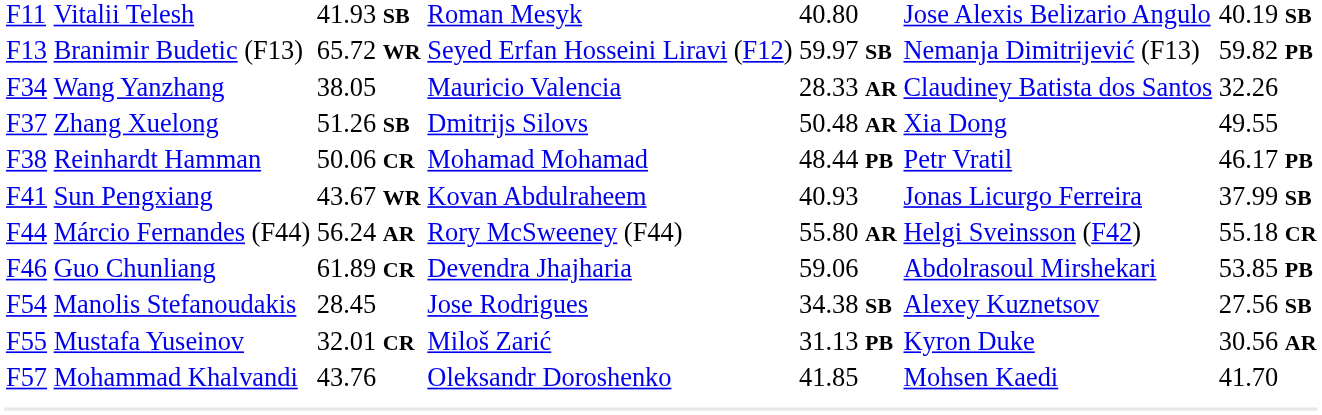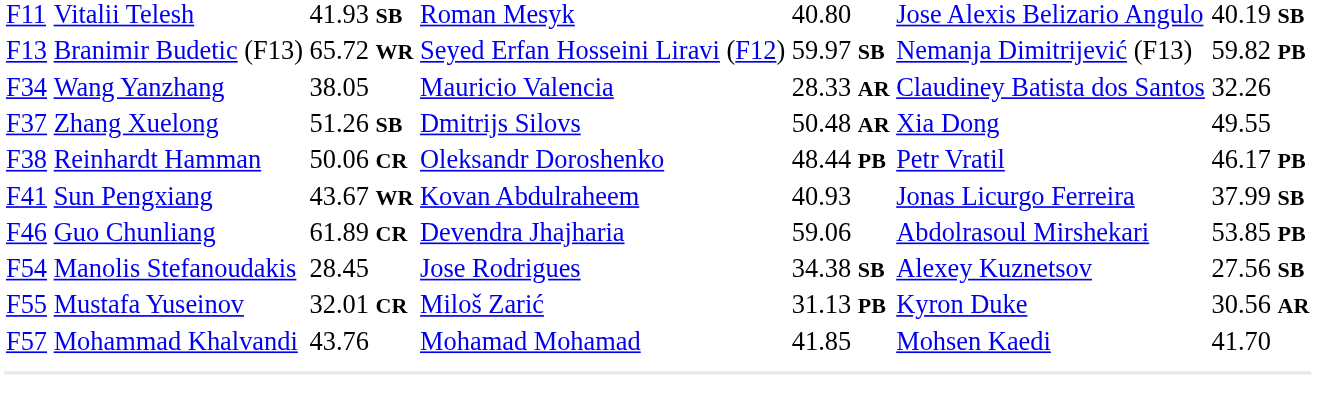 <table>
 <tr>
 <td><a href='#'>F11</a></td>
 <td><a href='#'>Vitalii Telesh</a><br></td>
 <td>41.93 <small><strong>SB</strong></small></td>
 <td><a href='#'>Roman Mesyk</a><br></td>
 <td>40.80</td>
 <td><a href='#'>Jose Alexis Belizario Angulo</a><br></td>
 <td>40.19 <small><strong>SB</strong></small></td>
 </tr>
 <tr>
 <td><a href='#'>F13</a></td>
 <td><a href='#'>Branimir Budetic</a> (F13)<br></td>
 <td>65.72 <small><strong>WR</strong></small></td>
 <td><a href='#'>Seyed Erfan Hosseini Liravi</a> (<a href='#'>F12</a>)<br></td>
 <td>59.97 <small><strong>SB</strong></small></td>
 <td><a href='#'>Nemanja Dimitrijević</a> (F13)<br></td>
 <td>59.82 <small><strong>PB</strong></small></td>
 </tr>
 <tr>
 <td><a href='#'>F34</a></td>
 <td><a href='#'>Wang Yanzhang</a><br></td>
 <td>38.05</td>
 <td><a href='#'>Mauricio Valencia</a><br></td>
 <td>28.33 <small><strong>AR</strong></small></td>
 <td><a href='#'>Claudiney Batista dos Santos</a><br></td>
 <td>32.26</td>
 </tr>
 <tr>
 <td><a href='#'>F37</a></td>
 <td><a href='#'>Zhang Xuelong</a><br></td>
 <td>51.26 <small><strong>SB</strong></small></td>
 <td><a href='#'>Dmitrijs Silovs</a><br></td>
 <td>50.48 <small><strong>AR</strong></small></td>
 <td><a href='#'>Xia Dong</a><br></td>
 <td>49.55</td>
 </tr>
 <tr>
 <td><a href='#'>F38</a></td>
 <td><a href='#'>Reinhardt Hamman</a><br></td>
 <td>50.06 <small><strong>CR</strong></small></td>
-<td><a href='#'>Mohamad Mohamad</a><br></td>
+<td><a href='#'>Oleksandr Doroshenko</a><br></td>
 <td>48.44 <small><strong>PB</strong></small></td>
 <td><a href='#'>Petr Vratil</a><br></td>
 <td>46.17 <small><strong>PB</strong></small></td>
 </tr>
 <tr>
 <td><a href='#'>F41</a></td>
 <td><a href='#'>Sun Pengxiang</a><br></td>
 <td>43.67 <small><strong>WR</strong></small></td>
 <td><a href='#'>Kovan Abdulraheem</a><br></td>
 <td>40.93</td>
 <td><a href='#'>Jonas Licurgo Ferreira</a><br></td>
 <td>37.99 <small><strong>SB</strong></small></td>
-</tr>
-<tr>
-<td><a href='#'>F44</a></td>
-<td><a href='#'>Márcio Fernandes</a> (F44)<br></td>
-<td>56.24 <small><strong>AR</strong></small></td>
-<td><a href='#'>Rory McSweeney</a> (F44)<br></td>
-<td>55.80 <small><strong>AR</strong></small></td>
-<td><a href='#'>Helgi Sveinsson</a> (<a href='#'>F42</a>)<br></td>
-<td>55.18 <small><strong>CR</strong></small></td>
 </tr>
 <tr>
 <td><a href='#'>F46</a></td>
 <td><a href='#'>Guo Chunliang</a><br></td>
 <td>61.89 <small><strong>CR</strong></small></td>
 <td><a href='#'>Devendra Jhajharia</a><br></td>
 <td>59.06</td>
 <td><a href='#'>Abdolrasoul Mirshekari</a><br></td>
 <td>53.85  <small><strong>PB</strong></small></td>
 </tr>
 <tr>
 <td><a href='#'>F54</a></td>
 <td><a href='#'>Manolis Stefanoudakis</a><br></td>
 <td>28.45</td>
 <td><a href='#'>Jose Rodrigues</a><br></td>
 <td>34.38 <small><strong>SB</strong></small></td>
 <td><a href='#'>Alexey Kuznetsov</a><br></td>
 <td>27.56 <small><strong>SB</strong></small></td>
 </tr>
 <tr>
 <td><a href='#'>F55</a></td>
 <td><a href='#'>Mustafa Yuseinov</a><br></td>
 <td>32.01 <small><strong>CR</strong></small></td>
 <td><a href='#'>Miloš Zarić</a><br></td>
 <td>31.13 <small><strong>PB</strong></small></td>
 <td><a href='#'>Kyron Duke</a><br></td>
 <td>30.56 <small><strong>AR</strong></small></td>
 </tr>
 <tr>
 <td><a href='#'>F57</a></td>
 <td><a href='#'>Mohammad Khalvandi</a><br></td>
 <td>43.76</td>
-<td><a href='#'>Oleksandr Doroshenko</a><br></td>
+<td><a href='#'>Mohamad Mohamad</a><br></td>
 <td>41.85</td>
 <td><a href='#'>Mohsen Kaedi</a><br></td>
 <td>41.70</td>
 </tr>
 <tr>
 <td colspan=7></td>
 </tr>
 <tr>
 </tr>
 <tr bgcolor= e8e8e8>
 <td colspan=7></td>
 </tr>
 </table>
